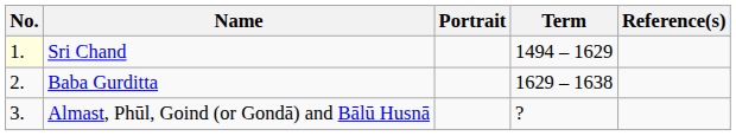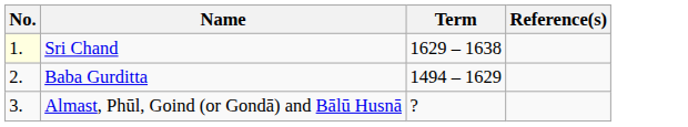 <table class="wikitable">
 <tr>
 <th>No.</th>
 <th>Name<br></th>
-<th>Portrait</th>
 <th>Term</th>
 <th>Reference(s)</th>
 </tr>
 <tr>
 <td style="background: lightyellow;">1.</td>
 <td><a href='#'>Sri Chand</a><br></td>
-<td></td>
-<td>1494 – 1629</td>
+<td>1629 – 1638</td>
 <td></td>
 </tr>
 <tr>
 <td>2.</td>
 <td><a href='#'>Baba Gurditta</a><br></td>
-<td></td>
-<td>1629 – 1638</td>
+<td>1494 – 1629</td>
 <td></td>
 </tr>
 <tr>
 <td>3.</td>
 <td><a href='#'>Almast</a>, Phūl, Goind (or Gondā) and <a href='#'>Bālū Husnā</a><br></td>
-<td></td>
 <td>?</td>
 <td></td>
 </tr>
 </table>
